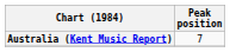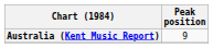 <table class="wikitable sortable plainrowheaders" style="text-align:center">
 <tr>
 <th scope="col">Chart (1984)</th>
 <th scope="col">Peak<br>position</th>
 </tr>
 <tr>
 <th scope="row">Australia (<a href='#'>Kent Music Report</a>)</th>
-<td>7</td>
+<td>9</td>
 </tr>
 <tr>
 </tr>
 <tr>
 </tr>
 </table>
